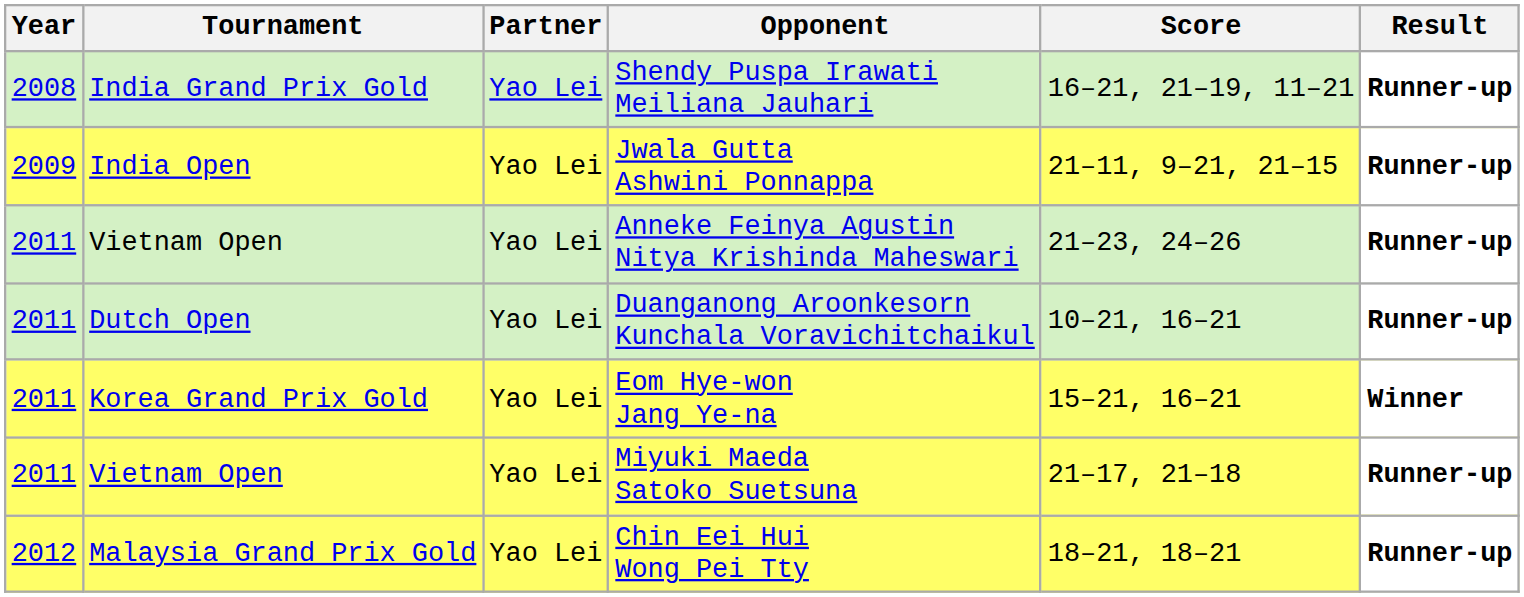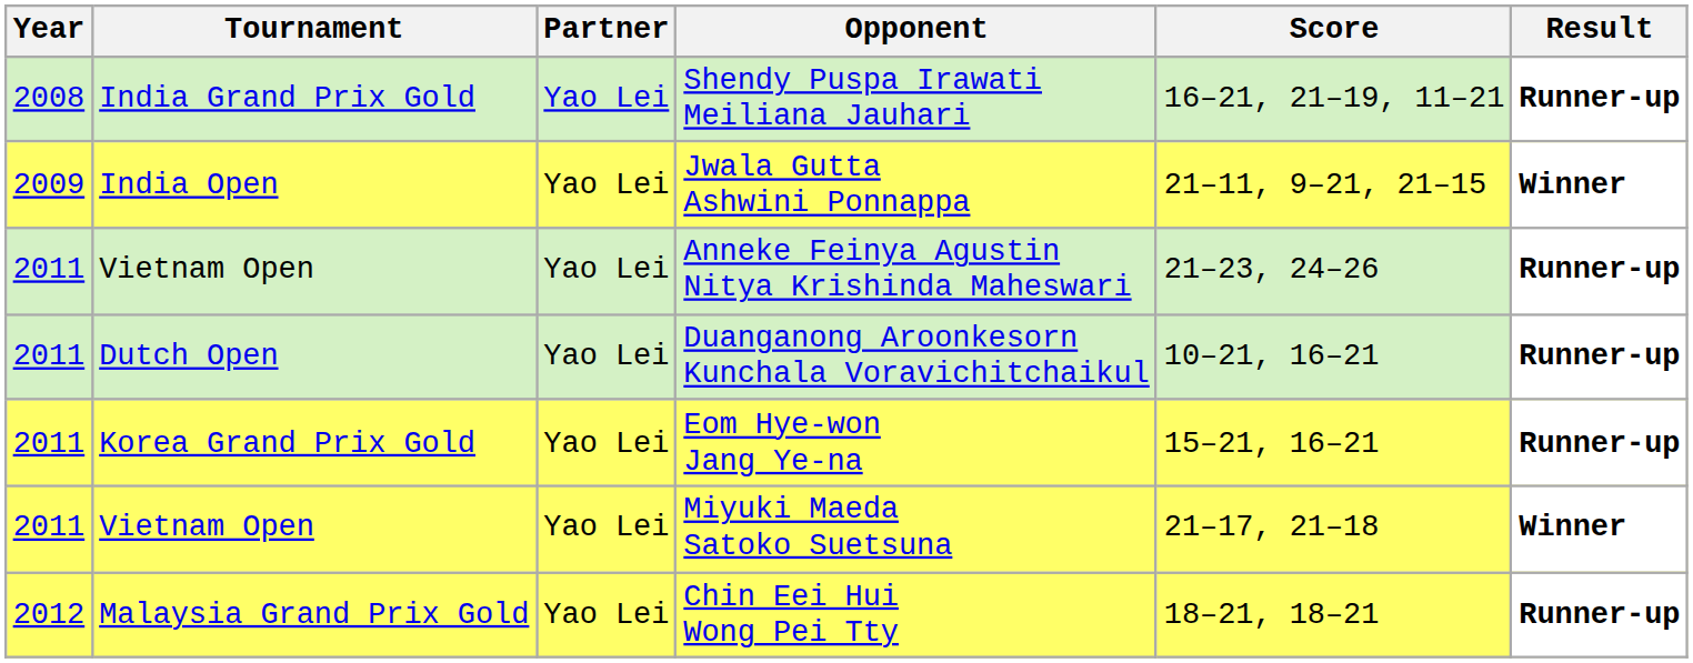 <table class="sortable wikitable" style="font-size: 90%;">
 <tr>
 <th>Year</th>
 <th>Tournament</th>
 <th>Partner</th>
 <th>Opponent</th>
 <th>Score</th>
 <th>Result</th>
 </tr>
 <tr style="background:#D4F1C5">
 <td align="center"><a href='#'>2008</a></td>
 <td align="left"><a href='#'>India Grand Prix Gold</a></td>
 <td align="left"> <a href='#'>Yao Lei</a></td>
 <td align="left"> <a href='#'>Shendy Puspa Irawati</a><br> <a href='#'>Meiliana Jauhari</a></td>
 <td align="left">16–21, 21–19, 11–21</td>
 <td style="text-align:left; background:white"> <strong>Runner-up</strong></td>
 </tr>
 <tr style="background:#FFFF67">
 <td align="center"><a href='#'>2009</a></td>
 <td align="left"><a href='#'>India Open</a></td>
 <td align="left"> Yao Lei</td>
 <td align="left"> <a href='#'>Jwala Gutta</a><br> <a href='#'>Ashwini Ponnappa</a></td>
 <td align="left">21–11, 9–21, 21–15</td>
-<td style="text-align:left; background:white"> <strong>Runner-up</strong></td>
+<td style="text-align:left; background:white"> <strong>Winner</strong></td>
 </tr>
 <tr style="background:#D4F1C5">
 <td align="center"><a href='#'>2011</a></td>
 <td align="left">Vietnam Open</td>
 <td align="left"> Yao Lei</td>
 <td align="left"> <a href='#'>Anneke Feinya Agustin</a><br> <a href='#'>Nitya Krishinda Maheswari</a></td>
 <td align="left">21–23, 24–26</td>
 <td style="text-align:left; background:white"> <strong>Runner-up</strong></td>
 </tr>
 <tr style="background:#D4F1C5">
 <td align="center"><a href='#'>2011</a></td>
 <td align="left"><a href='#'>Dutch Open</a></td>
 <td align="left"> Yao Lei</td>
 <td align="left"> <a href='#'>Duanganong Aroonkesorn</a><br> <a href='#'>Kunchala Voravichitchaikul</a></td>
 <td align="left">10–21, 16–21</td>
 <td style="text-align:left; background:white"> <strong>Runner-up</strong></td>
 </tr>
 <tr style="background:#FFFF67">
 <td align="center"><a href='#'>2011</a></td>
 <td align="left"><a href='#'>Korea Grand Prix Gold</a></td>
 <td align="left"> Yao Lei</td>
 <td align="left"> <a href='#'>Eom Hye-won</a><br> <a href='#'>Jang Ye-na</a></td>
 <td align="left">15–21, 16–21</td>
-<td style="text-align:left; background:white"> <strong>Winner</strong></td>
+<td style="text-align:left; background:white"> <strong>Runner-up</strong></td>
 </tr>
 <tr style="background:#FFFF67">
 <td align="center"><a href='#'>2011</a></td>
 <td align="left"><a href='#'>Vietnam Open</a></td>
 <td align="left"> Yao Lei</td>
 <td align="left"> <a href='#'>Miyuki Maeda</a><br> <a href='#'>Satoko Suetsuna</a></td>
 <td align="left">21–17, 21–18</td>
-<td style="text-align:left; background:white"> <strong>Runner-up</strong></td>
+<td style="text-align:left; background:white"> <strong>Winner</strong></td>
 </tr>
 <tr style="background:#FFFF67">
 <td align="center"><a href='#'>2012</a></td>
 <td align="left"><a href='#'>Malaysia Grand Prix Gold</a></td>
 <td align="left"> Yao Lei</td>
 <td align="left"> <a href='#'>Chin Eei Hui</a><br> <a href='#'>Wong Pei Tty</a></td>
 <td align="left">18–21, 18–21</td>
 <td style="text-align:left; background:white"> <strong>Runner-up</strong></td>
 </tr>
 </table>
